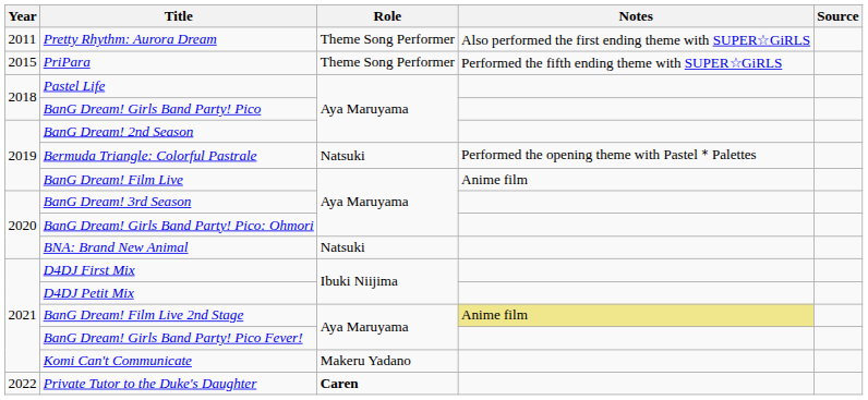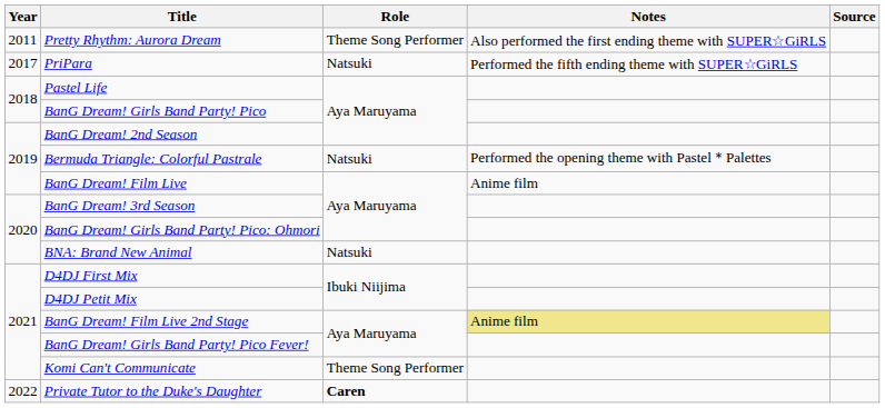 <table class="wikitable">
 <tr>
 <th>Year</th>
 <th>Title</th>
 <th>Role</th>
 <th>Notes</th>
 <th>Source</th>
 </tr>
 <tr>
 <td>2011</td>
 <td><em><a href='#'>Pretty Rhythm: Aurora Dream</a></em></td>
 <td>Theme Song Performer</td>
 <td>Also performed the first ending theme with <a href='#'>SUPER☆GiRLS</a></td>
 <td></td>
 </tr>
 <tr>
-<td>2015</td>
+<td>2017</td>
 <td><em><a href='#'>PriPara</a></em></td>
-<td>Theme Song Performer</td>
+<td>Natsuki</td>
 <td>Performed the fifth ending theme with <a href='#'>SUPER☆GiRLS</a></td>
 <td></td>
 </tr>
 <tr>
 <td rowspan=2>2018</td>
 <td><em><a href='#'>Pastel Life</a></em></td>
 <td rowspan=3>Aya Maruyama</td>
 <td></td>
 <td></td>
 </tr>
 <tr>
 <td><em><a href='#'>BanG Dream! Girls Band Party! Pico</a></em></td>
 <td></td>
 <td></td>
 </tr>
 <tr>
 <td rowspan="3">2019</td>
 <td><em><a href='#'>BanG Dream! 2nd Season</a></em></td>
 <td></td>
 <td></td>
 </tr>
 <tr>
 <td><em><a href='#'>Bermuda Triangle: Colorful Pastrale</a></em></td>
 <td>Natsuki</td>
 <td>Performed the opening theme with Pastel＊Palettes</td>
 <td></td>
 </tr>
 <tr>
 <td><em><a href='#'>BanG Dream! Film Live</a></em></td>
 <td rowspan=3>Aya Maruyama</td>
 <td>Anime film</td>
 <td></td>
 </tr>
 <tr>
 <td rowspan=3>2020</td>
 <td><em><a href='#'>BanG Dream! 3rd Season</a></em></td>
 <td></td>
 <td></td>
 </tr>
 <tr>
 <td><em><a href='#'>BanG Dream! Girls Band Party! Pico: Ohmori</a></em></td>
 <td></td>
 <td></td>
 </tr>
 <tr>
 <td><em><a href='#'>BNA: Brand New Animal</a></em></td>
 <td>Natsuki</td>
 <td></td>
 <td></td>
 </tr>
 <tr>
 <td rowspan="5">2021</td>
 <td><em><a href='#'>D4DJ First Mix</a></em></td>
 <td rowspan="2">Ibuki Niijima</td>
 <td></td>
 <td></td>
 </tr>
 <tr>
 <td><em><a href='#'>D4DJ Petit Mix</a></em></td>
 <td></td>
 <td></td>
 </tr>
 <tr>
 <td><em><a href='#'>BanG Dream! Film Live 2nd Stage</a></em></td>
 <td rowspan=2>Aya Maruyama</td>
 <td style="background: khaki;">Anime film</td>
 <td></td>
 </tr>
 <tr>
 <td><em><a href='#'>BanG Dream! Girls Band Party! Pico Fever!</a></em></td>
 <td></td>
 <td></td>
 </tr>
 <tr>
 <td><em><a href='#'>Komi Can't Communicate</a></em></td>
-<td>Makeru Yadano</td>
+<td>Theme Song Performer</td>
 <td></td>
 <td></td>
 </tr>
 <tr>
 <td>2022</td>
 <td><em><a href='#'>Private Tutor to the Duke's Daughter</a></em></td>
 <td><strong>Caren</strong></td>
 <td></td>
 <td></td>
 </tr>
 </table>
